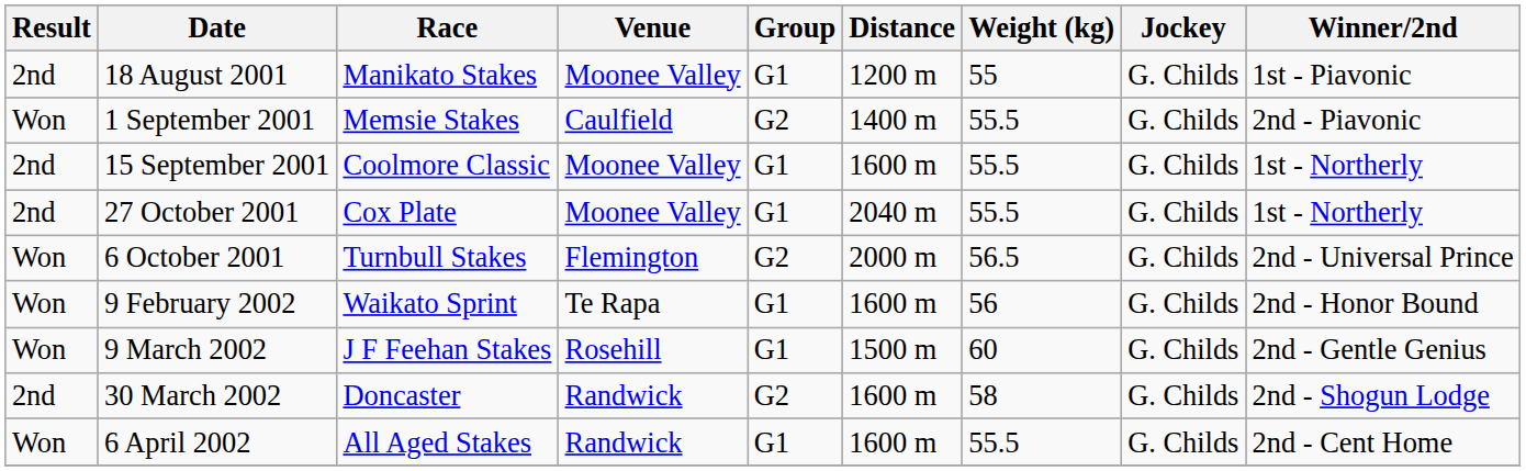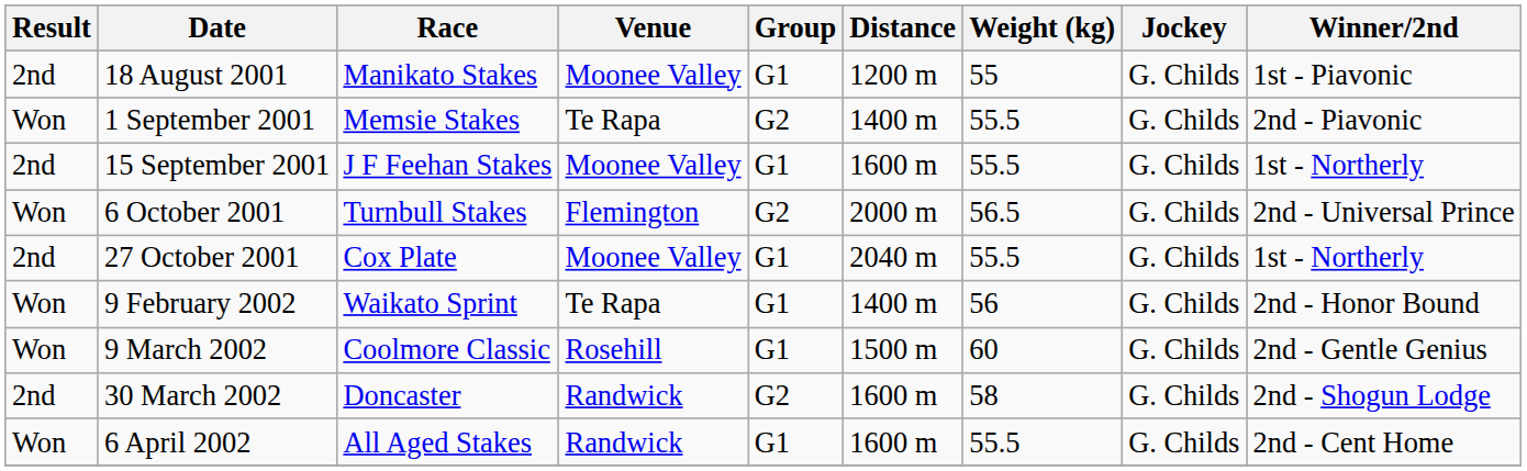 <table class="wikitable">
 <tr style="background:silver; color:black">
 <th>Result</th>
 <th>Date</th>
 <th>Race</th>
 <th>Venue</th>
 <th>Group</th>
 <th>Distance</th>
 <th>Weight (kg)</th>
 <th>Jockey</th>
 <th>Winner/2nd</th>
 </tr>
 <tr>
 <td>2nd</td>
 <td>18 August 2001</td>
 <td><a href='#'>Manikato Stakes</a></td>
 <td><a href='#'>Moonee Valley</a></td>
 <td>G1</td>
 <td>1200 m</td>
 <td>55</td>
 <td>G. Childs</td>
 <td>1st - Piavonic</td>
 </tr>
 <tr>
 <td>Won</td>
 <td>1 September 2001</td>
 <td><a href='#'>Memsie Stakes</a></td>
-<td><a href='#'>Caulfield</a></td>
+<td>Te Rapa</td>
 <td>G2</td>
 <td>1400 m</td>
 <td>55.5</td>
 <td>G. Childs</td>
 <td>2nd - Piavonic</td>
 </tr>
 <tr>
 <td>2nd</td>
 <td>15 September 2001</td>
-<td><a href='#'>Coolmore Classic</a></td>
+<td><a href='#'>J F Feehan Stakes</a></td>
 <td><a href='#'>Moonee Valley</a></td>
 <td>G1</td>
 <td>1600 m</td>
-<td>55.5</td>
-<td>G. Childs</td>
-<td>1st - <a href='#'>Northerly</a></td>
-</tr>
-<tr>
-<td>2nd</td>
-<td>27 October 2001</td>
-<td><a href='#'>Cox Plate</a></td>
-<td><a href='#'>Moonee Valley</a></td>
-<td>G1</td>
-<td>2040 m</td>
 <td>55.5</td>
 <td>G. Childs</td>
 <td>1st - <a href='#'>Northerly</a></td>
 </tr>
 <tr>
 <td>Won</td>
 <td>6 October 2001</td>
 <td><a href='#'>Turnbull Stakes</a></td>
 <td><a href='#'>Flemington</a></td>
 <td>G2</td>
 <td>2000 m</td>
 <td>56.5</td>
 <td>G. Childs</td>
 <td>2nd - Universal Prince</td>
 </tr>
 <tr>
+<td>2nd</td>
+<td>27 October 2001</td>
+<td><a href='#'>Cox Plate</a></td>
+<td><a href='#'>Moonee Valley</a></td>
+<td>G1</td>
+<td>2040 m</td>
+<td>55.5</td>
+<td>G. Childs</td>
+<td>1st - <a href='#'>Northerly</a></td>
+</tr>
+<tr>
 <td>Won</td>
 <td>9 February 2002</td>
 <td><a href='#'>Waikato Sprint</a></td>
 <td>Te Rapa</td>
 <td>G1</td>
-<td>1600 m</td>
+<td>1400 m</td>
 <td>56</td>
 <td>G. Childs</td>
 <td>2nd - Honor Bound</td>
 </tr>
 <tr>
 <td>Won</td>
 <td>9 March 2002</td>
-<td><a href='#'>J F Feehan Stakes</a></td>
+<td><a href='#'>Coolmore Classic</a></td>
 <td><a href='#'>Rosehill</a></td>
 <td>G1</td>
 <td>1500 m</td>
 <td>60</td>
 <td>G. Childs</td>
 <td>2nd - Gentle Genius</td>
 </tr>
 <tr>
 <td>2nd</td>
 <td>30 March 2002</td>
 <td><a href='#'>Doncaster</a></td>
 <td><a href='#'>Randwick</a></td>
 <td>G2</td>
 <td>1600 m</td>
 <td>58</td>
 <td>G. Childs</td>
 <td>2nd - <a href='#'>Shogun Lodge</a></td>
 </tr>
 <tr>
 <td>Won</td>
 <td>6 April 2002</td>
 <td><a href='#'>All Aged Stakes</a></td>
 <td><a href='#'>Randwick</a></td>
 <td>G1</td>
 <td>1600 m</td>
 <td>55.5</td>
 <td>G. Childs</td>
 <td>2nd - Cent Home</td>
 </tr>
 <tr>
 </tr>
 </table>
